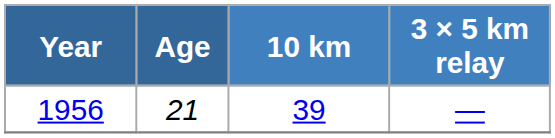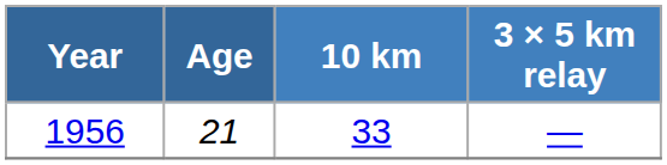 <table class="wikitable" style="font-size:95%; text-align:center; border:grey solid 1px; border-collapse:collapse; background:#ffffff;">
 <tr>
 <th style="background-color:#369; color:white; width:60px;"> Year </th>
 <th style="background-color:#369; color:white; width:40px;"> Age </th>
 <th style="background-color:#4180be; color:white; width:75px;"> 10 km </th>
 <th style="background-color:#4180be; color:white; width:75px;"> 3 × 5 km <br> relay </th>
 </tr>
 <tr>
 <td><a href='#'>1956</a></td>
 <td><em>21</em></td>
-<td><a href='#'>39</a></td>
+<td><a href='#'>33</a></td>
 <td><a href='#'>—</a></td>
 </tr>
 <tr>
 </tr>
 </table>
